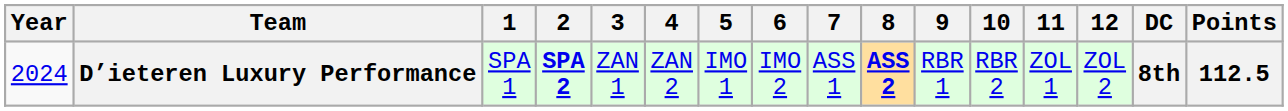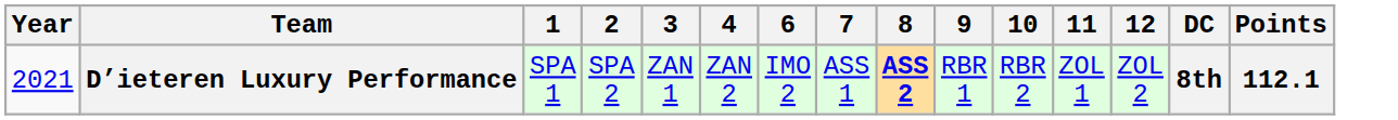 <table class="wikitable" style="text-align:center; font-size:85%">
 <tr>
 <th>Year</th>
 <th>Team</th>
 <th>1</th>
 <th>2</th>
 <th>3</th>
 <th>4</th>
-<th>5</th>
 <th>6</th>
 <th>7</th>
 <th>8</th>
 <th>9</th>
 <th>10</th>
 <th>11</th>
 <th>12</th>
 <th>DC</th>
 <th>Points</th>
 </tr>
 <tr>
-<td><a href='#'>2024</a></td>
+<td><a href='#'>2021</a></td>
 <th>D’ieteren Luxury Performance</th>
 <td style="background:#DFFFDF;"><a href='#'>SPA<br>1</a><br></td>
-<td style="background:#DFFFDF;"><strong><a href='#'>SPA<br>2</a><br></strong></td>
+<td style="background:#DFFFDF;"><a href='#'>SPA<br>2</a><br></td>
 <td style="background:#DFFFDF;"><a href='#'>ZAN<br>1</a><br></td>
 <td style="background:#DFFFDF;"><a href='#'>ZAN<br>2</a><br></td>
-<td style="background:#DFFFDF;"><a href='#'>IMO<br>1</a><br></td>
 <td style="background:#DFFFDF;"><a href='#'>IMO<br>2</a><br></td>
 <td style="background:#DFFFDF;"><a href='#'>ASS<br>1</a><br></td>
 <td style="background:#FFDF9F;"><strong><a href='#'>ASS<br>2</a><br></strong></td>
 <td style="background:#DFFFDF;"><a href='#'>RBR<br>1</a><br></td>
 <td style="background:#DFFFDF;"><a href='#'>RBR<br>2</a><br></td>
 <td style="background:#DFFFDF;"><a href='#'>ZOL<br>1</a><br></td>
 <td style="background:#DFFFDF;"><a href='#'>ZOL<br>2</a><br></td>
 <th>8th</th>
-<th>112.5</th>
+<th>112.1</th>
 </tr>
 </table>
